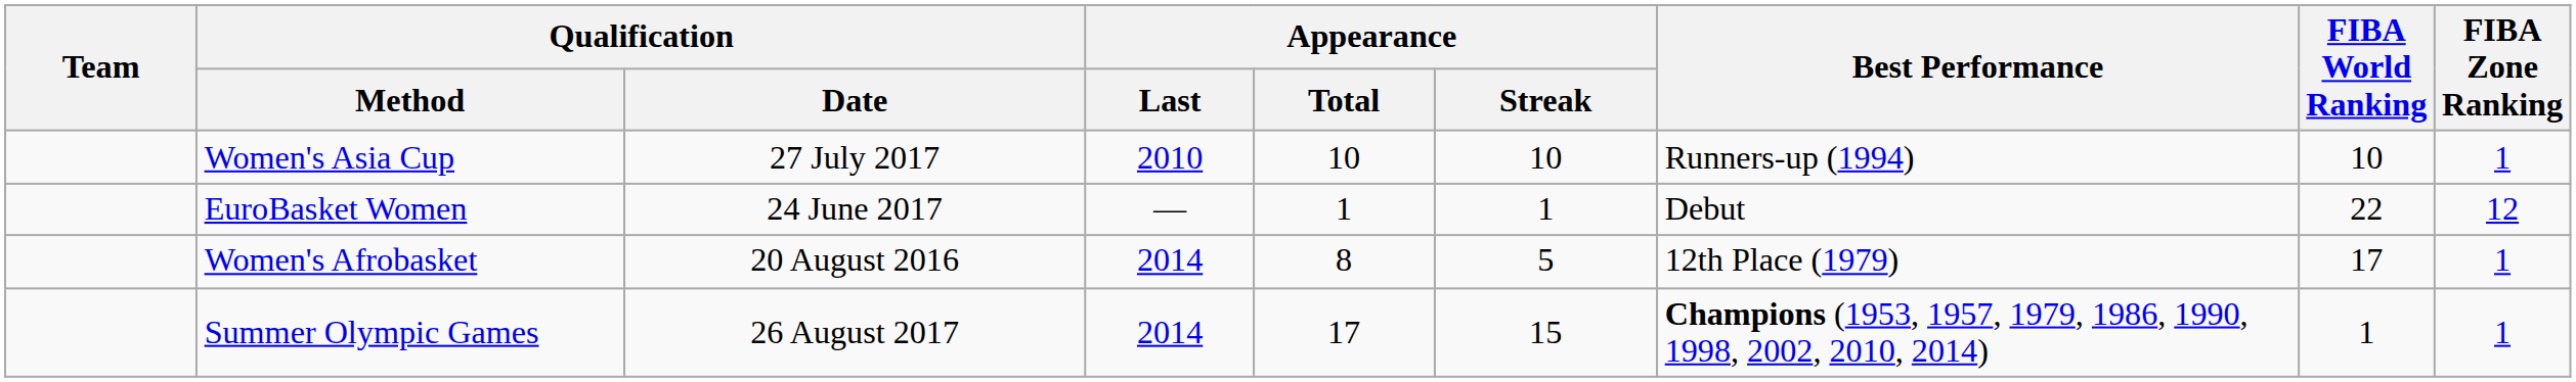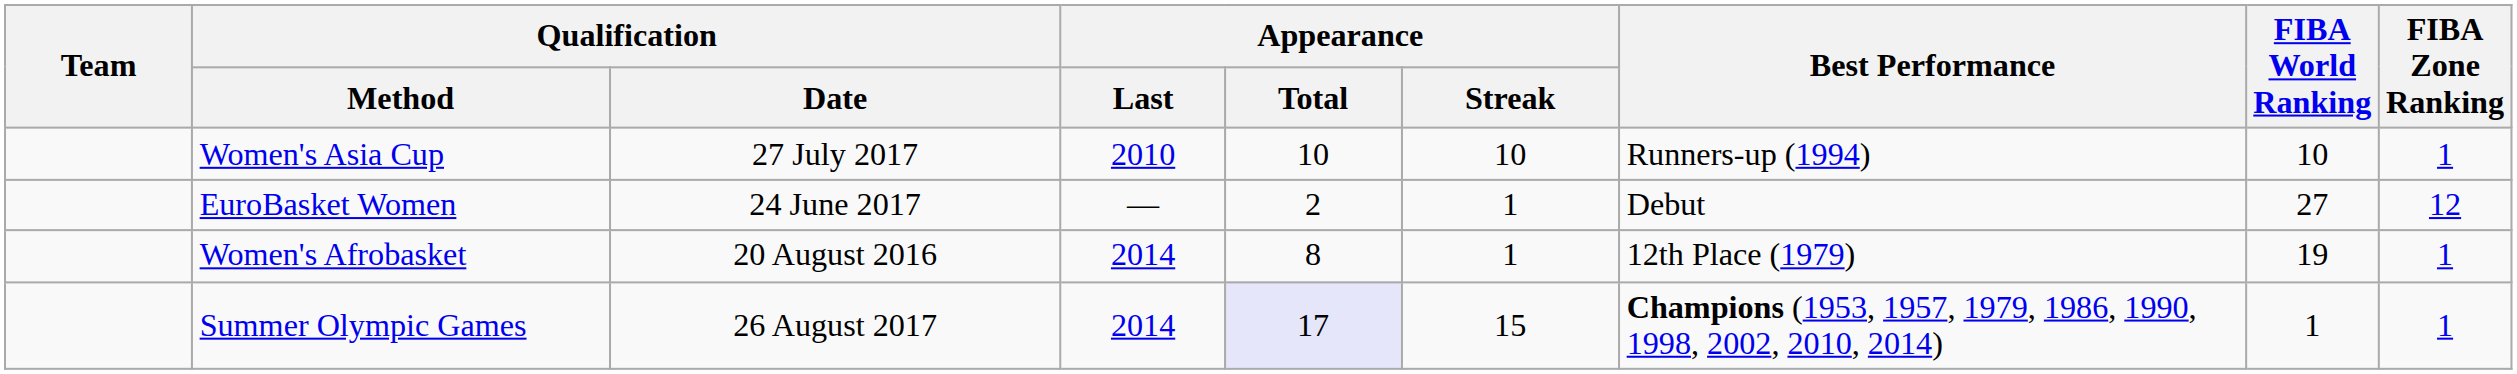 <table class="wikitable sortable">
 <tr>
 <th rowspan=2>Team</th>
 <th colspan=2>Qualification</th>
 <th colspan=3>Appearance</th>
 <th width=25% rowspan=2>Best Performance</th>
 <th width=1% rowspan=2><a href='#'>FIBA World Ranking</a></th>
 <th width=1% rowspan=2>FIBA Zone Ranking</th>
 </tr>
 <tr>
 <th width=200px>Method</th>
 <th>Date</th>
 <th>Last</th>
 <th>Total</th>
 <th>Streak</th>
 </tr>
 <tr>
 <td></td>
 <td><a href='#'>Women's Asia Cup</a></td>
 <td align=center>27 July 2017</td>
 <td align=center><a href='#'>2010</a></td>
 <td align=center>10</td>
 <td align=center>10</td>
 <td>Runners-up (<a href='#'>1994</a>)</td>
 <td align=center>10</td>
 <td align=center><a href='#'>1</a></td>
 </tr>
 <tr>
 <td></td>
 <td><a href='#'>EuroBasket Women</a></td>
 <td align=center>24 June 2017</td>
 <td align=center>—</td>
-<td align=center>1</td>
+<td align=center>2</td>
 <td align=center>1</td>
 <td>Debut</td>
-<td align=center>22</td>
+<td align=center>27</td>
 <td align=center><a href='#'>12</a></td>
 </tr>
 <tr>
 <td></td>
 <td><a href='#'>Women's Afrobasket</a></td>
 <td align=center>20 August 2016</td>
 <td align=center><a href='#'>2014</a></td>
 <td align=center>8</td>
-<td align=center>5</td>
+<td align=center>1</td>
 <td>12th Place (<a href='#'>1979</a>)</td>
-<td align=center>17</td>
+<td align=center>19</td>
 <td align=center><a href='#'>1</a></td>
 </tr>
 <tr>
 <td></td>
 <td><a href='#'>Summer Olympic Games</a></td>
 <td align=center>26 August 2017</td>
 <td align=center><a href='#'>2014</a></td>
-<td align=center>17</td>
+<td align=center style="background: lavender;">17</td>
 <td align=center>15</td>
 <td><strong>Champions</strong> (<a href='#'>1953</a>, <a href='#'>1957</a>, <a href='#'>1979</a>, <a href='#'>1986</a>, <a href='#'>1990</a>, <a href='#'>1998</a>, <a href='#'>2002</a>, <a href='#'>2010</a>, <a href='#'>2014</a>)</td>
 <td align=center>1</td>
 <td align=center><a href='#'>1</a></td>
 </tr>
 </table>
